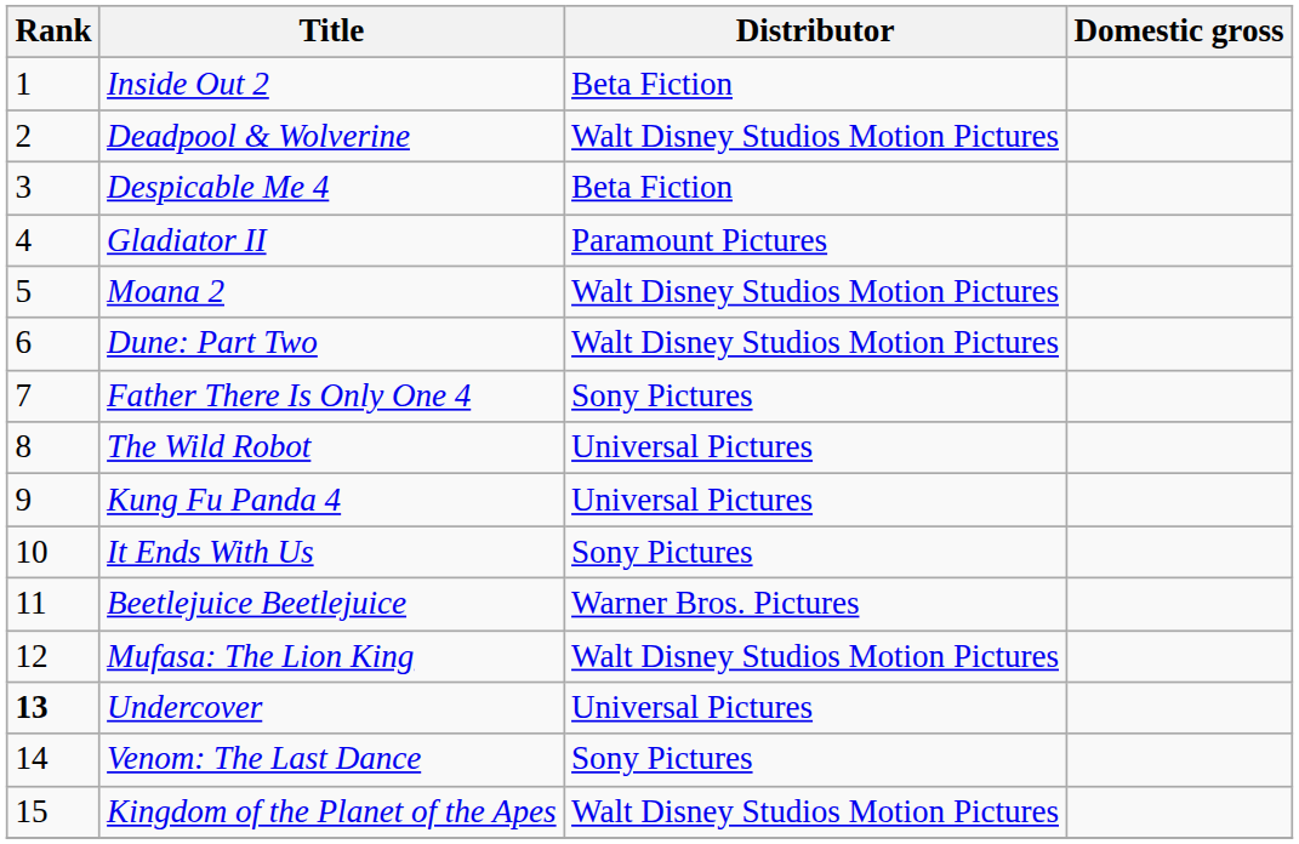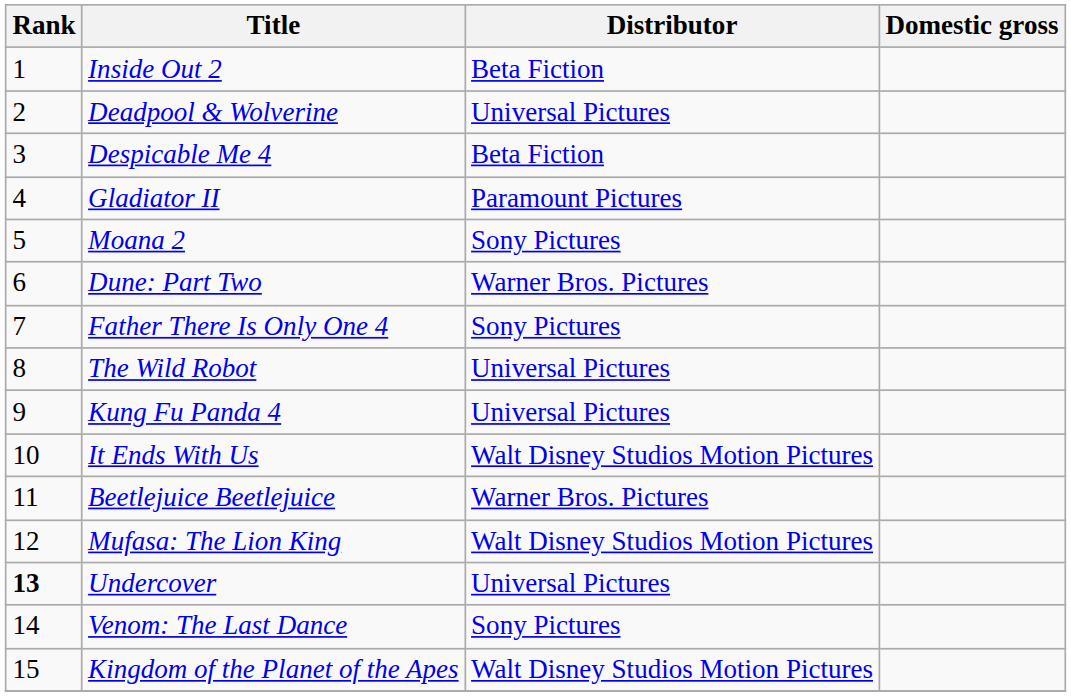 <table class="wikitable sortable" style="margin:auto; margin:auto;">
 <tr>
 <th>Rank</th>
 <th>Title</th>
 <th>Distributor</th>
 <th>Domestic gross</th>
 </tr>
 <tr>
 <td>1</td>
 <td><em><a href='#'>Inside Out 2</a></em></td>
 <td><a href='#'>Beta Fiction</a></td>
 <td></td>
 </tr>
 <tr>
 <td>2</td>
 <td><em><a href='#'>Deadpool & Wolverine</a></em></td>
-<td><a href='#'>Walt Disney Studios Motion Pictures</a></td>
+<td><a href='#'>Universal Pictures</a></td>
 <td></td>
 </tr>
 <tr>
 <td>3</td>
 <td><em><a href='#'>Despicable Me 4</a></em></td>
 <td><a href='#'>Beta Fiction</a></td>
 <td></td>
 </tr>
 <tr>
 <td>4</td>
 <td><em><a href='#'>Gladiator II</a></em></td>
 <td><a href='#'>Paramount Pictures</a></td>
 <td></td>
 </tr>
 <tr>
 <td>5</td>
 <td><em><a href='#'>Moana 2</a></em></td>
-<td><a href='#'>Walt Disney Studios Motion Pictures</a></td>
+<td><a href='#'>Sony Pictures</a></td>
 <td></td>
 </tr>
 <tr>
 <td>6</td>
 <td><em><a href='#'>Dune: Part Two</a></em></td>
-<td><a href='#'>Walt Disney Studios Motion Pictures</a></td>
+<td><a href='#'>Warner Bros. Pictures</a></td>
 <td></td>
 </tr>
 <tr>
 <td>7</td>
 <td><em><a href='#'>Father There Is Only One 4</a></em></td>
 <td><a href='#'>Sony Pictures</a></td>
 <td></td>
 </tr>
 <tr>
 <td>8</td>
 <td><em><a href='#'>The Wild Robot</a></em></td>
 <td><a href='#'>Universal Pictures</a></td>
 <td></td>
 </tr>
 <tr>
 <td>9</td>
 <td><em><a href='#'>Kung Fu Panda 4</a></em></td>
 <td><a href='#'>Universal Pictures</a></td>
 <td></td>
 </tr>
 <tr>
 <td>10</td>
 <td><em><a href='#'>It Ends With Us</a></em></td>
-<td><a href='#'>Sony Pictures</a></td>
+<td><a href='#'>Walt Disney Studios Motion Pictures</a></td>
 <td></td>
 </tr>
 <tr>
 <td>11</td>
 <td><em><a href='#'>Beetlejuice Beetlejuice</a></em></td>
 <td><a href='#'>Warner Bros. Pictures</a></td>
 <td></td>
 </tr>
 <tr>
 <td>12</td>
 <td><em><a href='#'>Mufasa: The Lion King</a></em></td>
 <td><a href='#'>Walt Disney Studios Motion Pictures</a></td>
 <td></td>
 </tr>
 <tr>
 <td><strong>13</strong></td>
 <td><em><a href='#'>Undercover</a></em></td>
 <td><a href='#'>Universal Pictures</a></td>
 <td></td>
 </tr>
 <tr>
 <td>14</td>
 <td><em><a href='#'>Venom: The Last Dance</a></em></td>
 <td><a href='#'>Sony Pictures</a></td>
 <td></td>
 </tr>
 <tr>
 <td>15</td>
 <td><em><a href='#'>Kingdom of the Planet of the Apes</a></em></td>
 <td><a href='#'>Walt Disney Studios Motion Pictures</a></td>
 <td></td>
 </tr>
 <tr>
 </tr>
 </table>
